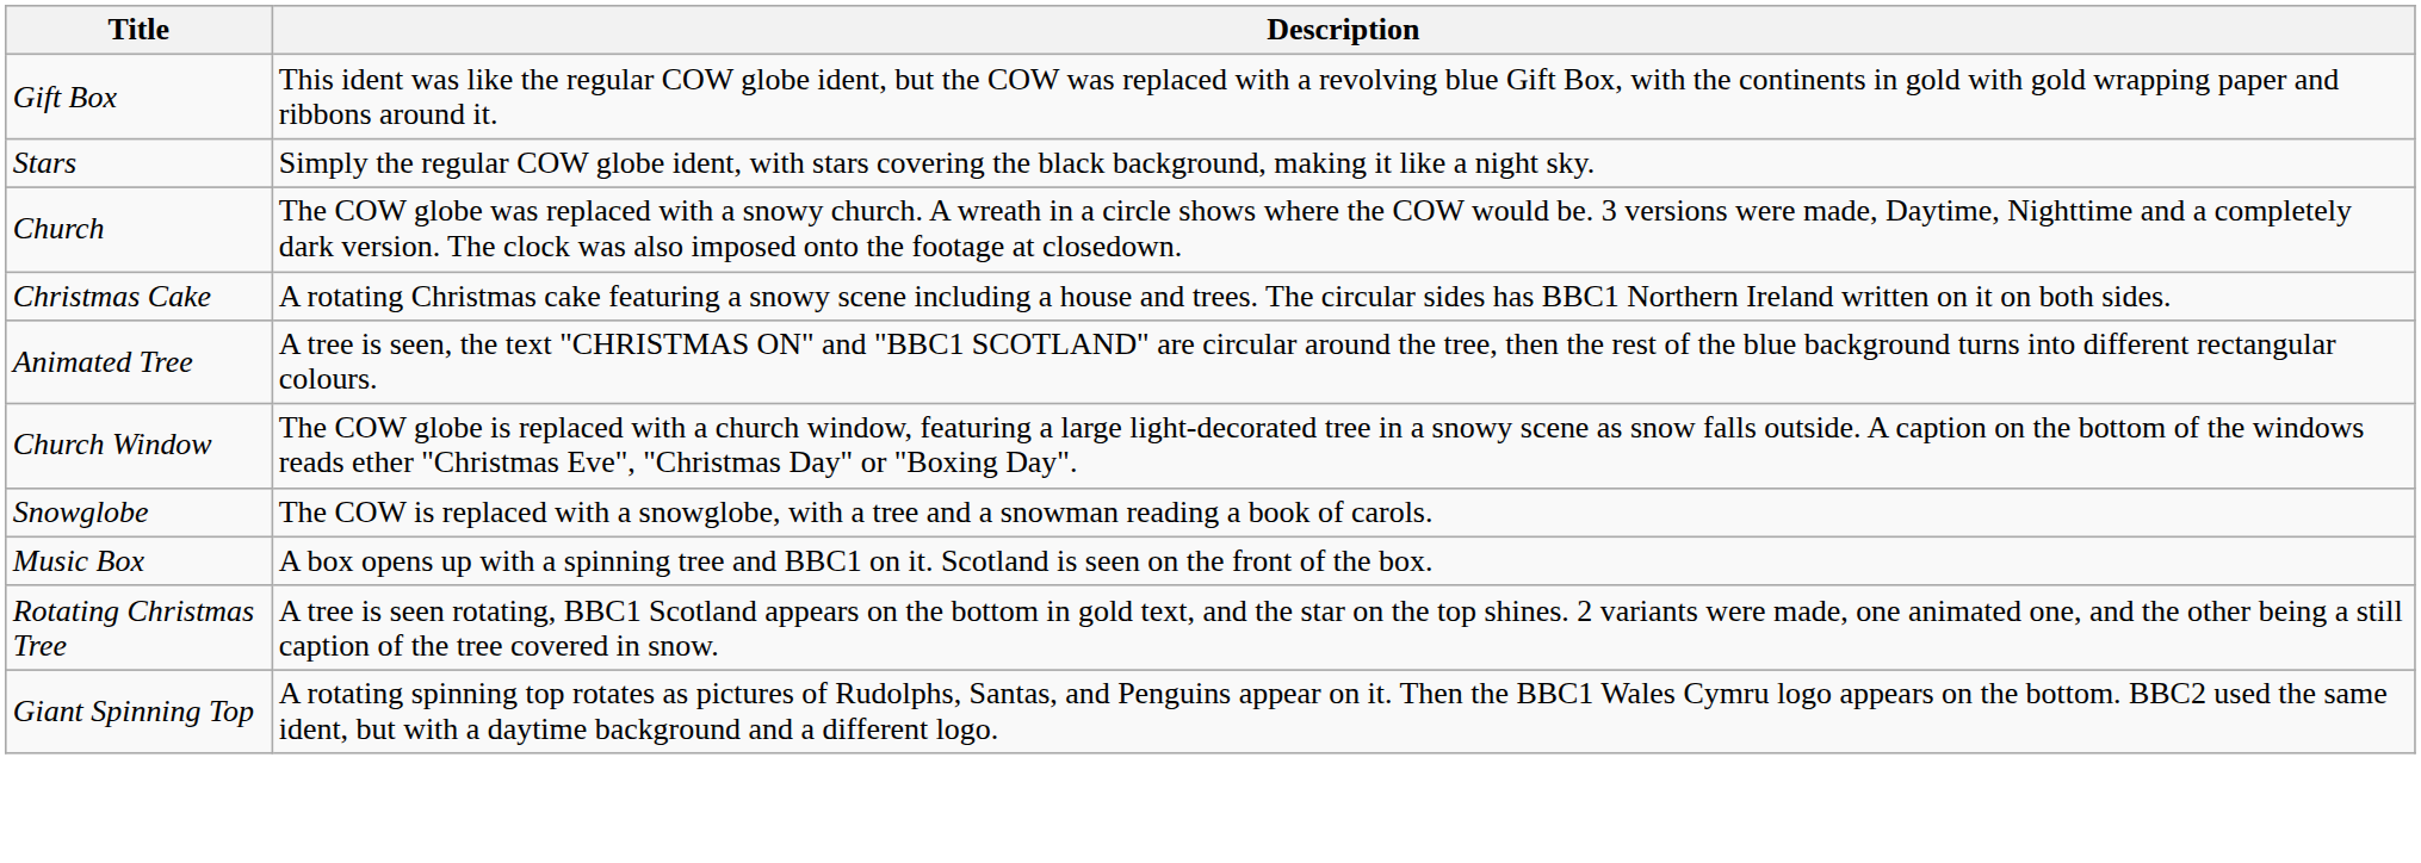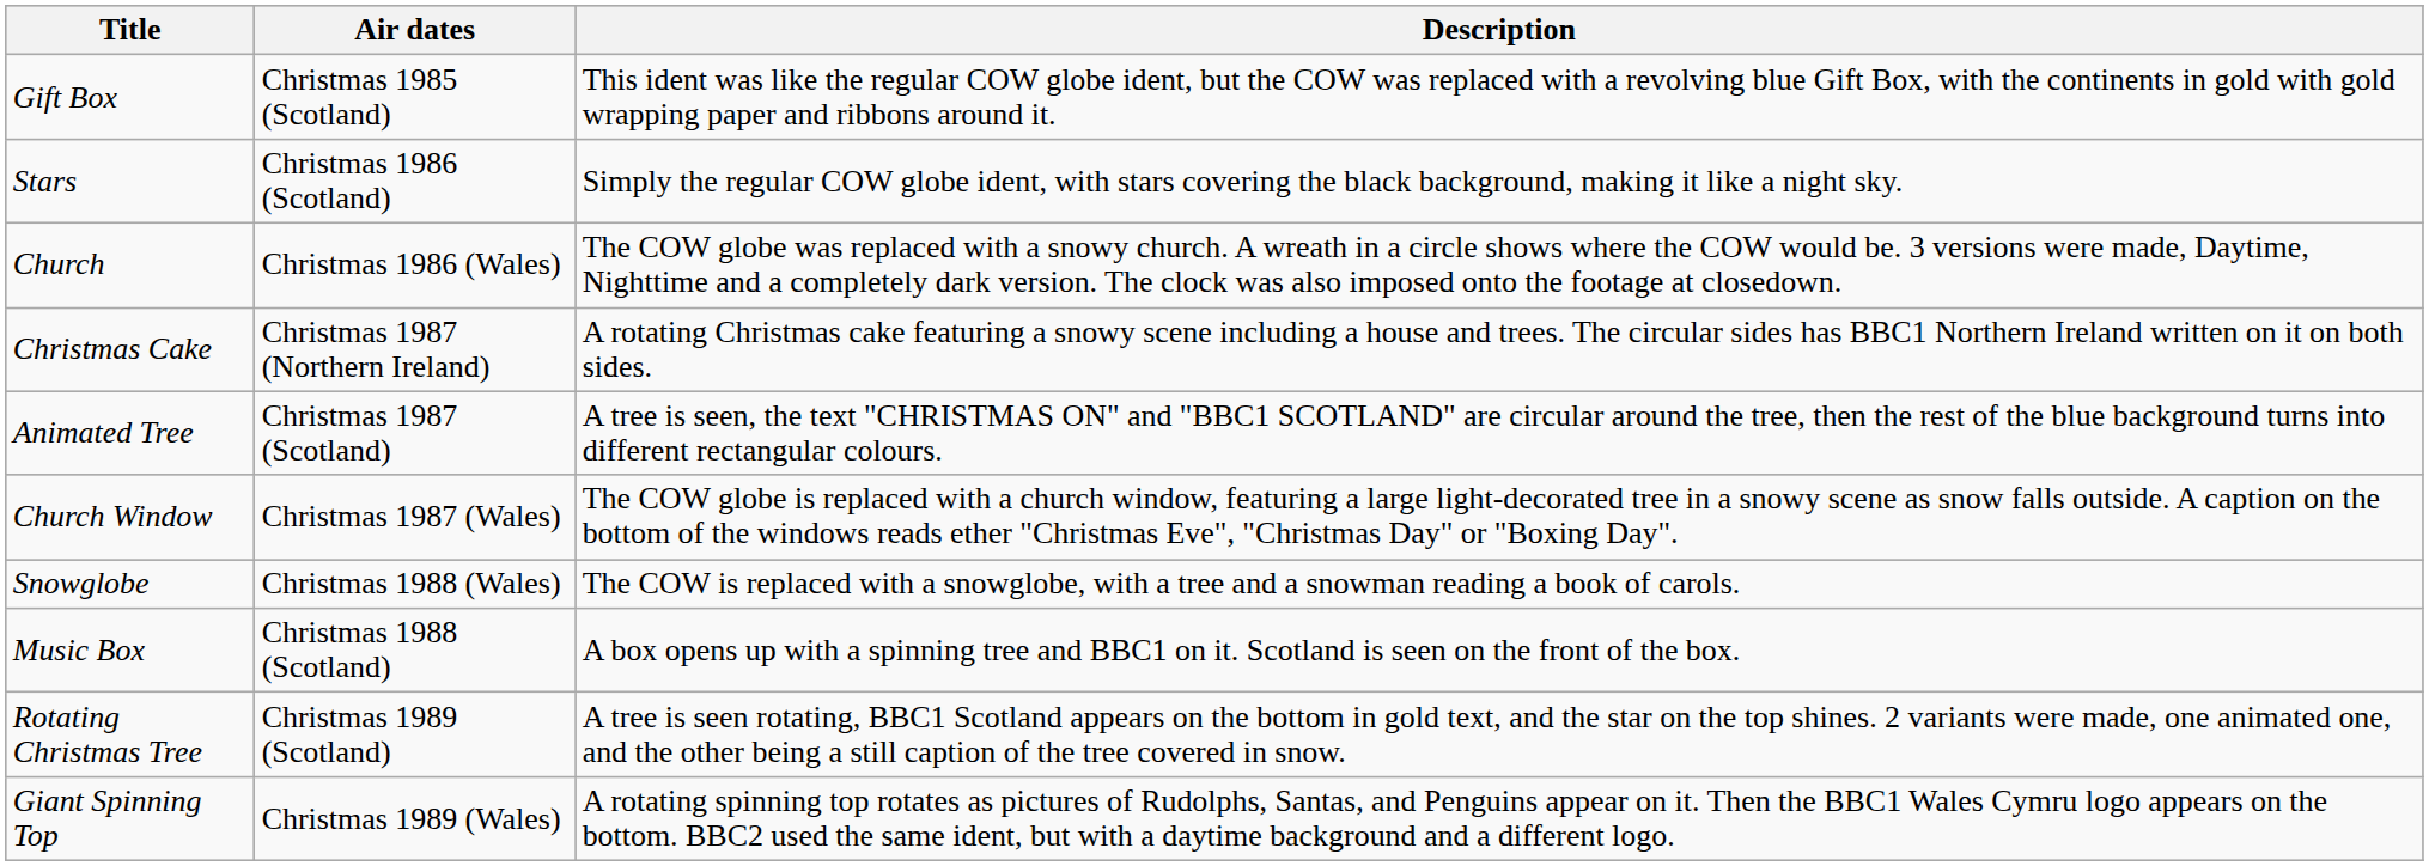 <table class="wikitable">
 <tr>
 <th>Title</th>
+<th>Air dates</th>
 <th>Description</th>
 </tr>
 <tr>
 <td><em>Gift Box</em></td>
+<td>Christmas 1985 (Scotland)</td>
 <td>This ident was like the regular COW globe ident, but the COW was replaced with a revolving blue Gift Box, with the continents in gold with gold wrapping paper and ribbons around it.</td>
 </tr>
 <tr>
 <td><em>Stars</em></td>
+<td>Christmas 1986 (Scotland)</td>
 <td>Simply the regular COW globe ident, with stars covering the black background, making it like a night sky.</td>
 </tr>
 <tr>
 <td><em>Church</em></td>
+<td>Christmas 1986 (Wales)</td>
 <td>The COW globe was replaced with a snowy church. A wreath in a circle shows where the COW would be. 3 versions were made, Daytime, Nighttime and a completely dark version. The clock was also imposed onto the footage at closedown.</td>
 </tr>
 <tr>
 <td><em>Christmas Cake</em></td>
+<td>Christmas 1987 (Northern Ireland)</td>
 <td>A rotating Christmas cake featuring a snowy scene including a house and trees. The circular sides has BBC1 Northern Ireland written on it on both sides.</td>
 </tr>
 <tr>
 <td><em>Animated Tree</em></td>
+<td>Christmas 1987 (Scotland)</td>
 <td>A tree is seen, the text "CHRISTMAS ON" and "BBC1 SCOTLAND" are circular around the tree, then the rest of the blue background turns into different rectangular colours.</td>
 </tr>
 <tr>
 <td><em>Church Window</em></td>
+<td>Christmas 1987 (Wales)</td>
 <td>The COW globe is replaced with a church window, featuring a large light-decorated tree in a snowy scene as snow falls outside. A caption on the bottom of the windows reads ether "Christmas Eve", "Christmas Day" or "Boxing Day".</td>
 </tr>
 <tr>
 <td><em>Snowglobe</em></td>
+<td>Christmas 1988 (Wales)</td>
 <td>The COW is replaced with a snowglobe, with a tree and a snowman reading a book of carols.</td>
 </tr>
 <tr>
 <td><em>Music Box</em></td>
+<td>Christmas 1988 (Scotland)</td>
 <td>A box opens up with a spinning tree and BBC1 on it. Scotland is seen on the front of the box.</td>
 </tr>
 <tr>
 <td><em>Rotating Christmas Tree</em></td>
+<td>Christmas 1989 (Scotland)</td>
 <td>A tree is seen rotating, BBC1 Scotland appears on the bottom in gold text, and the star on the top shines. 2 variants were made, one animated one, and the other being a still caption of the tree covered in snow.</td>
 </tr>
 <tr>
 <td><em>Giant Spinning Top</em></td>
+<td>Christmas 1989 (Wales)</td>
 <td>A rotating spinning top rotates as pictures of Rudolphs, Santas, and Penguins appear on it. Then the BBC1 Wales Cymru logo appears on the bottom. BBC2 used the same ident, but with a daytime background and a different logo.</td>
 </tr>
 </table>
